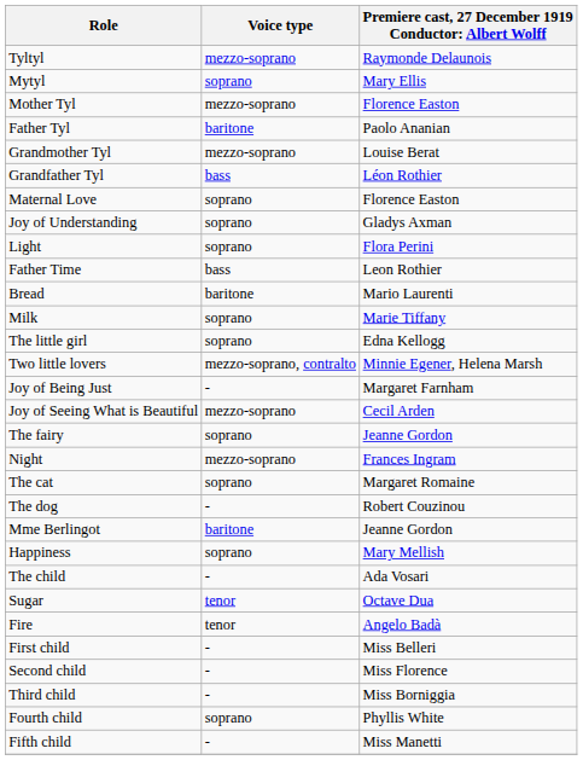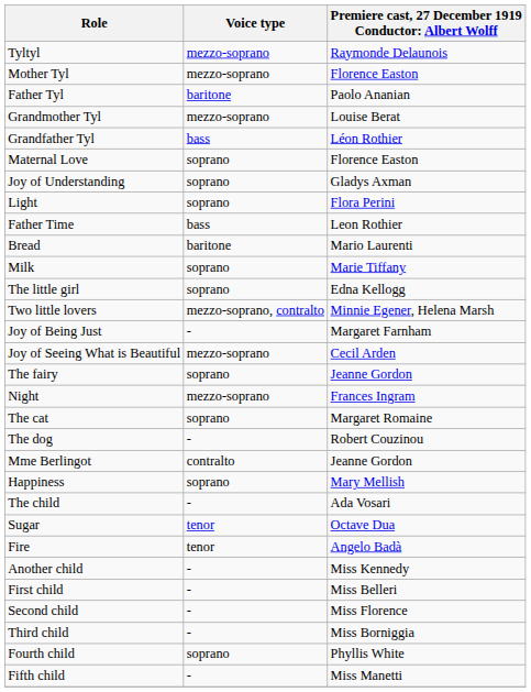 <table class="wikitable">
 <tr>
 <th>Role</th>
 <th>Voice type</th>
 <th>Premiere cast, 27 December 1919 <br>Conductor: <a href='#'>Albert Wolff</a></th>
 </tr>
 <tr>
 <td>Tyltyl</td>
 <td><a href='#'>mezzo-soprano</a></td>
 <td><a href='#'>Raymonde Delaunois</a></td>
-</tr>
-<tr>
-<td>Mytyl</td>
-<td><a href='#'>soprano</a></td>
-<td><a href='#'>Mary Ellis</a></td>
 </tr>
 <tr>
 <td>Mother Tyl</td>
 <td>mezzo-soprano</td>
 <td><a href='#'>Florence Easton</a></td>
 </tr>
 <tr>
 <td>Father Tyl</td>
 <td><a href='#'>baritone</a></td>
 <td>Paolo Ananian</td>
 </tr>
 <tr>
 <td>Grandmother Tyl</td>
 <td>mezzo-soprano</td>
 <td>Louise Berat</td>
 </tr>
 <tr>
 <td>Grandfather Tyl</td>
 <td><a href='#'>bass</a></td>
 <td><a href='#'>Léon Rothier</a></td>
 </tr>
 <tr>
 <td>Maternal Love</td>
 <td>soprano</td>
 <td>Florence Easton</td>
 </tr>
 <tr>
 <td>Joy of Understanding</td>
 <td>soprano</td>
 <td>Gladys Axman</td>
 </tr>
 <tr>
 <td>Light</td>
 <td>soprano</td>
 <td><a href='#'>Flora Perini</a></td>
 </tr>
 <tr>
 <td>Father Time</td>
 <td>bass</td>
 <td>Leon Rothier</td>
 </tr>
 <tr>
 <td>Bread</td>
 <td>baritone</td>
 <td>Mario Laurenti</td>
 </tr>
 <tr>
 <td>Milk</td>
 <td>soprano</td>
 <td><a href='#'>Marie Tiffany</a></td>
 </tr>
 <tr>
 <td>The little girl</td>
 <td>soprano</td>
 <td>Edna Kellogg</td>
 </tr>
 <tr>
 <td>Two little lovers</td>
 <td>mezzo-soprano, <a href='#'>contralto</a></td>
 <td><a href='#'>Minnie Egener</a>, Helena Marsh</td>
 </tr>
 <tr>
 <td>Joy of Being Just</td>
 <td>-</td>
 <td>Margaret Farnham</td>
 </tr>
 <tr>
 <td>Joy of Seeing What is Beautiful</td>
 <td>mezzo-soprano</td>
 <td><a href='#'>Cecil Arden</a></td>
 </tr>
 <tr>
 <td>The fairy</td>
 <td>soprano</td>
 <td><a href='#'>Jeanne Gordon</a></td>
 </tr>
 <tr>
 <td>Night</td>
 <td>mezzo-soprano</td>
 <td><a href='#'>Frances Ingram</a></td>
 </tr>
 <tr>
 <td>The cat</td>
 <td>soprano</td>
 <td>Margaret Romaine</td>
 </tr>
 <tr>
 <td>The dog</td>
 <td>-</td>
 <td>Robert Couzinou</td>
 </tr>
 <tr>
 <td>Mme Berlingot</td>
-<td><a href='#'>baritone</a></td>
+<td>contralto</td>
 <td>Jeanne Gordon</td>
 </tr>
 <tr>
 <td>Happiness</td>
 <td>soprano</td>
 <td><a href='#'>Mary Mellish</a></td>
 </tr>
 <tr>
 <td>The child</td>
 <td>-</td>
 <td>Ada Vosari</td>
 </tr>
 <tr>
 <td>Sugar</td>
 <td><a href='#'>tenor</a></td>
 <td><a href='#'>Octave Dua</a></td>
 </tr>
 <tr>
 <td>Fire</td>
 <td>tenor</td>
 <td><a href='#'>Angelo Badà</a></td>
+</tr>
+<tr>
+<td>Another child</td>
+<td>-</td>
+<td>Miss Kennedy</td>
 </tr>
 <tr>
 <td>First child</td>
 <td>-</td>
 <td>Miss Belleri</td>
 </tr>
 <tr>
 <td>Second child</td>
 <td>-</td>
 <td>Miss Florence</td>
 </tr>
 <tr>
 <td>Third child</td>
 <td>-</td>
 <td>Miss Borniggia</td>
 </tr>
 <tr>
 <td>Fourth child</td>
 <td>soprano</td>
 <td>Phyllis White</td>
 </tr>
 <tr>
 <td>Fifth child</td>
 <td>-</td>
 <td>Miss Manetti</td>
 </tr>
 <tr>
 </tr>
 </table>
